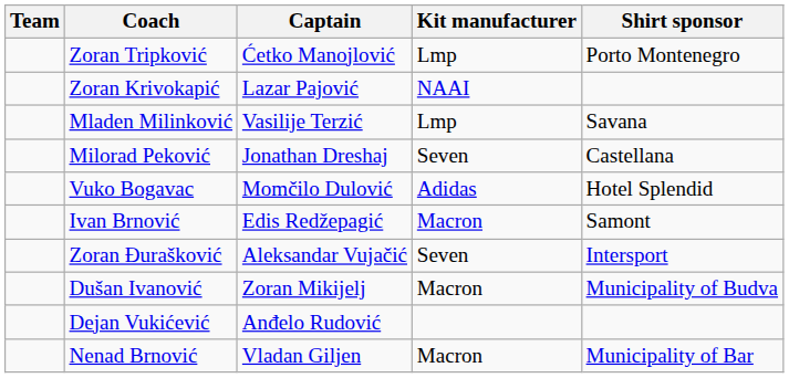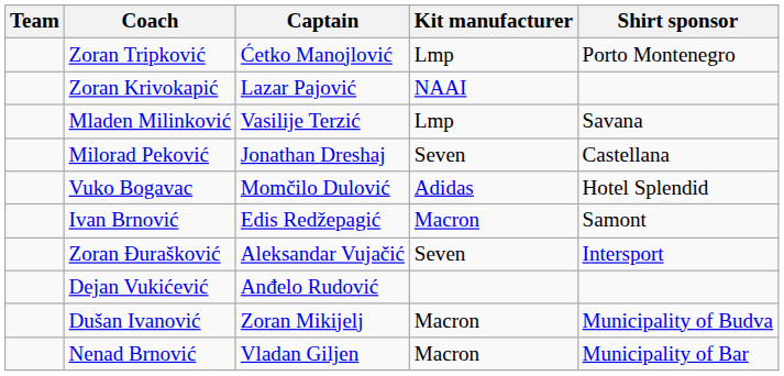 <table class="wikitable sortable">
 <tr>
 <th>Team</th>
 <th>Coach</th>
 <th>Captain</th>
 <th>Kit manufacturer</th>
 <th>Shirt sponsor</th>
 </tr>
 <tr>
 <td></td>
 <td> <a href='#'>Zoran Tripković</a></td>
 <td> <a href='#'>Ćetko Manojlović</a></td>
 <td> Lmp</td>
 <td>Porto Montenegro</td>
 </tr>
 <tr>
 <td></td>
 <td> <a href='#'>Zoran Krivokapić</a></td>
 <td> <a href='#'>Lazar Pajović</a></td>
 <td> <a href='#'>NAAI</a></td>
 <td></td>
 </tr>
 <tr>
 <td></td>
 <td> <a href='#'>Mladen Milinković</a></td>
 <td> <a href='#'>Vasilije Terzić</a></td>
 <td> Lmp</td>
 <td>Savana</td>
 </tr>
 <tr>
 <td></td>
 <td> <a href='#'>Milorad Peković</a></td>
 <td> <a href='#'>Jonathan Dreshaj</a></td>
 <td> Seven</td>
 <td>Castellana</td>
 </tr>
 <tr>
 <td></td>
 <td> <a href='#'>Vuko Bogavac</a></td>
 <td> <a href='#'>Momčilo Dulović</a></td>
 <td> <a href='#'>Adidas</a></td>
 <td>Hotel Splendid</td>
 </tr>
 <tr>
 <td></td>
 <td> <a href='#'>Ivan Brnović</a></td>
 <td> <a href='#'>Edis Redžepagić</a></td>
 <td> <a href='#'>Macron</a></td>
 <td>Samont</td>
 </tr>
 <tr>
 <td></td>
 <td> <a href='#'>Zoran Đurašković</a></td>
 <td> <a href='#'>Aleksandar Vujačić</a></td>
 <td> Seven</td>
 <td><a href='#'>Intersport</a></td>
 </tr>
 <tr>
 <td></td>
+<td> <a href='#'>Dejan Vukićević</a></td>
+<td> <a href='#'>Anđelo Rudović</a></td>
+<td></td>
+<td></td>
+</tr>
+<tr>
+<td></td>
 <td> <a href='#'>Dušan Ivanović</a></td>
 <td> <a href='#'>Zoran Mikijelj</a></td>
 <td> Macron</td>
 <td><a href='#'>Municipality of Budva</a></td>
-</tr>
-<tr>
-<td></td>
-<td> <a href='#'>Dejan Vukićević</a></td>
-<td> <a href='#'>Anđelo Rudović</a></td>
-<td></td>
-<td></td>
 </tr>
 <tr>
 <td></td>
 <td> <a href='#'>Nenad Brnović</a></td>
 <td> <a href='#'>Vladan Giljen</a></td>
 <td> Macron</td>
 <td><a href='#'>Municipality of Bar</a></td>
 </tr>
 </table>
